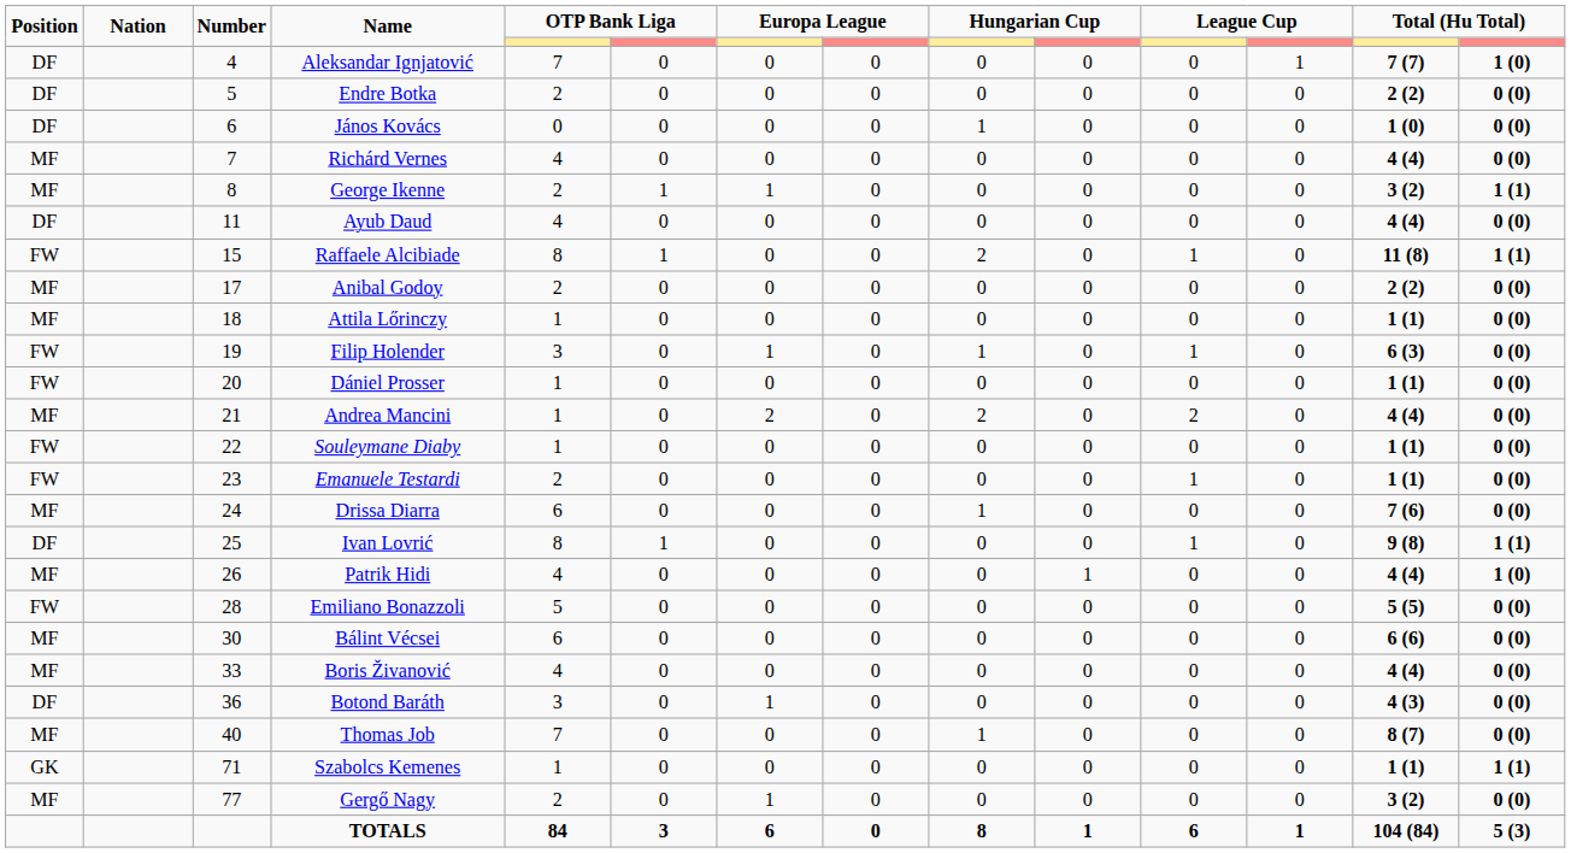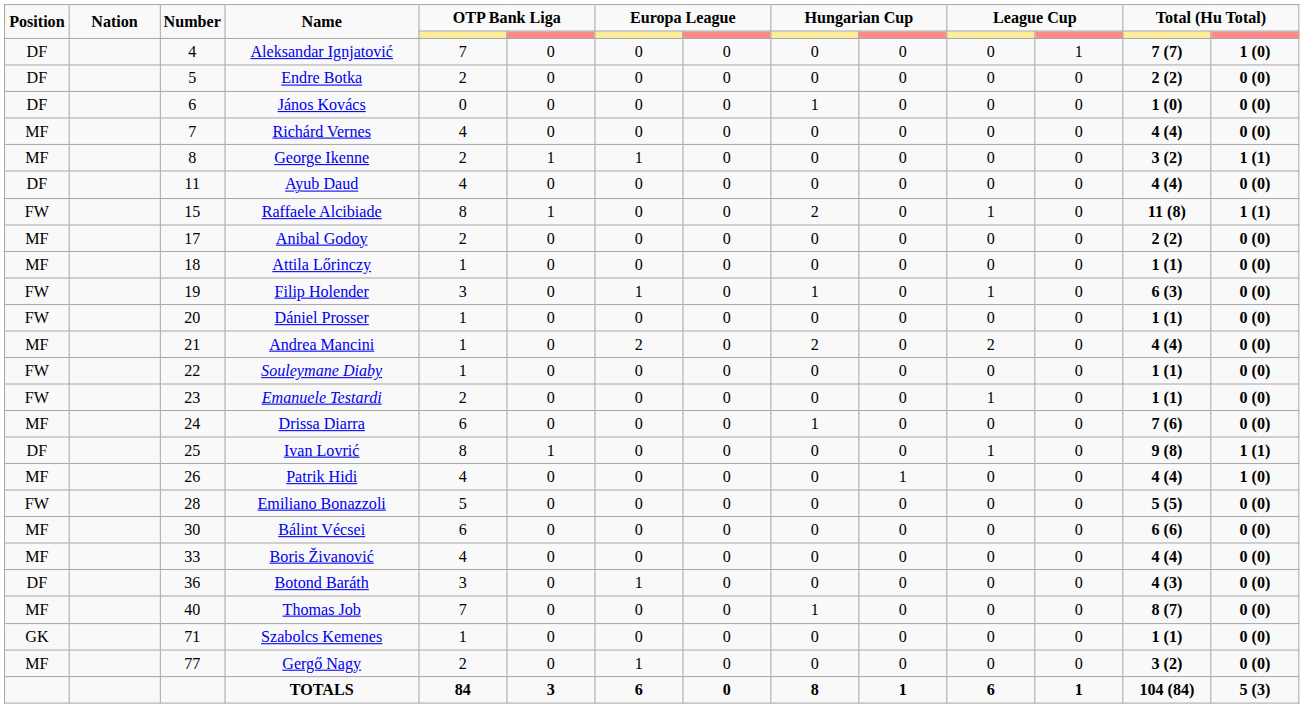 <table class="wikitable" style="font-size: 95%; text-align: center;">
 <tr style="text-align:center;">
 <td rowspan="2"  style="width:5%; "><strong>Position</strong></td>
 <td rowspan="2"  style="width:7%; "><strong>Nation</strong></td>
 <td rowspan="2"  style="width:5%; "><strong>Number</strong></td>
 <td rowspan="2"  style="width:15%; "><strong>Name</strong></td>
 <td colspan="2"><strong>OTP Bank Liga</strong></td>
 <td colspan="2"><strong>Europa League</strong></td>
 <td colspan="2"><strong>Hungarian Cup</strong></td>
 <td colspan="2"><strong>League Cup</strong></td>
 <td colspan="2"><strong>Total (Hu Total)</strong></td>
 </tr>
 <tr>
 <th style="width:60px; background:#fe9;"></th>
 <th style="width:60px; background:#ff8888;"></th>
 <th style="width:60px; background:#fe9;"></th>
 <th style="width:60px; background:#ff8888;"></th>
 <th style="width:60px; background:#fe9;"></th>
 <th style="width:60px; background:#ff8888;"></th>
 <th style="width:60px; background:#fe9;"></th>
 <th style="width:60px; background:#ff8888;"></th>
 <th style="width:60px; background:#fe9;"></th>
 <th style="width:60px; background:#ff8888;"></th>
 </tr>
 <tr>
 <td>DF</td>
 <td></td>
 <td>4</td>
 <td><a href='#'>Aleksandar Ignjatović</a></td>
 <td>7</td>
 <td>0</td>
 <td>0</td>
 <td>0</td>
 <td>0</td>
 <td>0</td>
 <td>0</td>
 <td>1</td>
 <td><strong>7 (7)</strong></td>
 <td><strong>1 (0)</strong></td>
 </tr>
 <tr>
 <td>DF</td>
 <td></td>
 <td>5</td>
 <td><a href='#'>Endre Botka</a></td>
 <td>2</td>
 <td>0</td>
 <td>0</td>
 <td>0</td>
 <td>0</td>
 <td>0</td>
 <td>0</td>
 <td>0</td>
 <td><strong>2 (2)</strong></td>
 <td><strong>0 (0)</strong></td>
 </tr>
 <tr>
 <td>DF</td>
 <td></td>
 <td>6</td>
 <td><a href='#'>János Kovács</a></td>
 <td>0</td>
 <td>0</td>
 <td>0</td>
 <td>0</td>
 <td>1</td>
 <td>0</td>
 <td>0</td>
 <td>0</td>
 <td><strong>1 (0)</strong></td>
 <td><strong>0 (0)</strong></td>
 </tr>
 <tr>
 <td>MF</td>
 <td></td>
 <td>7</td>
 <td><a href='#'>Richárd Vernes</a></td>
 <td>4</td>
 <td>0</td>
 <td>0</td>
 <td>0</td>
 <td>0</td>
 <td>0</td>
 <td>0</td>
 <td>0</td>
 <td><strong>4 (4)</strong></td>
 <td><strong>0 (0)</strong></td>
 </tr>
 <tr>
 <td>MF</td>
 <td></td>
 <td>8</td>
 <td><a href='#'>George Ikenne</a></td>
 <td>2</td>
 <td>1</td>
 <td>1</td>
 <td>0</td>
 <td>0</td>
 <td>0</td>
 <td>0</td>
 <td>0</td>
 <td><strong>3 (2)</strong></td>
 <td><strong>1 (1)</strong></td>
 </tr>
 <tr>
 <td>DF</td>
 <td></td>
 <td>11</td>
 <td><a href='#'>Ayub Daud</a></td>
 <td>4</td>
 <td>0</td>
 <td>0</td>
 <td>0</td>
 <td>0</td>
 <td>0</td>
 <td>0</td>
 <td>0</td>
 <td><strong>4 (4)</strong></td>
 <td><strong>0 (0)</strong></td>
 </tr>
 <tr>
 <td>FW</td>
 <td></td>
 <td>15</td>
 <td><a href='#'>Raffaele Alcibiade</a></td>
 <td>8</td>
 <td>1</td>
 <td>0</td>
 <td>0</td>
 <td>2</td>
 <td>0</td>
 <td>1</td>
 <td>0</td>
 <td><strong>11 (8)</strong></td>
 <td><strong>1 (1)</strong></td>
 </tr>
 <tr>
 <td>MF</td>
 <td></td>
 <td>17</td>
 <td><a href='#'>Anibal Godoy</a></td>
 <td>2</td>
 <td>0</td>
 <td>0</td>
 <td>0</td>
 <td>0</td>
 <td>0</td>
 <td>0</td>
 <td>0</td>
 <td><strong>2 (2)</strong></td>
 <td><strong>0 (0)</strong></td>
 </tr>
 <tr>
 <td>MF</td>
 <td></td>
 <td>18</td>
 <td><a href='#'>Attila Lőrinczy</a></td>
 <td>1</td>
 <td>0</td>
 <td>0</td>
 <td>0</td>
 <td>0</td>
 <td>0</td>
 <td>0</td>
 <td>0</td>
 <td><strong>1 (1)</strong></td>
 <td><strong>0 (0)</strong></td>
 </tr>
 <tr>
 <td>FW</td>
 <td></td>
 <td>19</td>
 <td><a href='#'>Filip Holender</a></td>
 <td>3</td>
 <td>0</td>
 <td>1</td>
 <td>0</td>
 <td>1</td>
 <td>0</td>
 <td>1</td>
 <td>0</td>
 <td><strong>6 (3)</strong></td>
 <td><strong>0 (0)</strong></td>
 </tr>
 <tr>
 <td>FW</td>
 <td></td>
 <td>20</td>
 <td><a href='#'>Dániel Prosser</a></td>
 <td>1</td>
 <td>0</td>
 <td>0</td>
 <td>0</td>
 <td>0</td>
 <td>0</td>
 <td>0</td>
 <td>0</td>
 <td><strong>1 (1)</strong></td>
 <td><strong>0 (0)</strong></td>
 </tr>
 <tr>
 <td>MF</td>
 <td></td>
 <td>21</td>
 <td><a href='#'>Andrea Mancini</a></td>
 <td>1</td>
 <td>0</td>
 <td>2</td>
 <td>0</td>
 <td>2</td>
 <td>0</td>
 <td>2</td>
 <td>0</td>
 <td><strong>4 (4)</strong></td>
 <td><strong>0 (0)</strong></td>
 </tr>
 <tr>
 <td>FW</td>
 <td></td>
 <td>22</td>
 <td><em><a href='#'>Souleymane Diaby</a></em></td>
 <td>1</td>
 <td>0</td>
 <td>0</td>
 <td>0</td>
 <td>0</td>
 <td>0</td>
 <td>0</td>
 <td>0</td>
 <td><strong>1 (1)</strong></td>
 <td><strong>0 (0)</strong></td>
 </tr>
 <tr>
 <td>FW</td>
 <td></td>
 <td>23</td>
 <td><em><a href='#'>Emanuele Testardi</a></em></td>
 <td>2</td>
 <td>0</td>
 <td>0</td>
 <td>0</td>
 <td>0</td>
 <td>0</td>
 <td>1</td>
 <td>0</td>
 <td><strong>1 (1)</strong></td>
 <td><strong>0 (0)</strong></td>
 </tr>
 <tr>
 <td>MF</td>
 <td></td>
 <td>24</td>
 <td><a href='#'>Drissa Diarra</a></td>
 <td>6</td>
 <td>0</td>
 <td>0</td>
 <td>0</td>
 <td>1</td>
 <td>0</td>
 <td>0</td>
 <td>0</td>
 <td><strong>7 (6)</strong></td>
 <td><strong>0 (0)</strong></td>
 </tr>
 <tr>
 <td>DF</td>
 <td></td>
 <td>25</td>
 <td><a href='#'>Ivan Lovrić</a></td>
 <td>8</td>
 <td>1</td>
 <td>0</td>
 <td>0</td>
 <td>0</td>
 <td>0</td>
 <td>1</td>
 <td>0</td>
 <td><strong>9 (8)</strong></td>
 <td><strong>1 (1)</strong></td>
 </tr>
 <tr>
 <td>MF</td>
 <td></td>
 <td>26</td>
 <td><a href='#'>Patrik Hidi</a></td>
 <td>4</td>
 <td>0</td>
 <td>0</td>
 <td>0</td>
 <td>0</td>
 <td>1</td>
 <td>0</td>
 <td>0</td>
 <td><strong>4 (4)</strong></td>
 <td><strong>1 (0)</strong></td>
 </tr>
 <tr>
 <td>FW</td>
 <td></td>
 <td>28</td>
 <td><a href='#'>Emiliano Bonazzoli</a></td>
 <td>5</td>
 <td>0</td>
 <td>0</td>
 <td>0</td>
 <td>0</td>
 <td>0</td>
 <td>0</td>
 <td>0</td>
 <td><strong>5 (5)</strong></td>
 <td><strong>0 (0)</strong></td>
 </tr>
 <tr>
 <td>MF</td>
 <td></td>
 <td>30</td>
 <td><a href='#'>Bálint Vécsei</a></td>
 <td>6</td>
 <td>0</td>
 <td>0</td>
 <td>0</td>
 <td>0</td>
 <td>0</td>
 <td>0</td>
 <td>0</td>
 <td><strong>6 (6)</strong></td>
 <td><strong>0 (0)</strong></td>
 </tr>
 <tr>
 <td>MF</td>
 <td></td>
 <td>33</td>
 <td><a href='#'>Boris Živanović</a></td>
 <td>4</td>
 <td>0</td>
 <td>0</td>
 <td>0</td>
 <td>0</td>
 <td>0</td>
 <td>0</td>
 <td>0</td>
 <td><strong>4 (4)</strong></td>
 <td><strong>0 (0)</strong></td>
 </tr>
 <tr>
 <td>DF</td>
 <td></td>
 <td>36</td>
 <td><a href='#'>Botond Baráth</a></td>
 <td>3</td>
 <td>0</td>
 <td>1</td>
 <td>0</td>
 <td>0</td>
 <td>0</td>
 <td>0</td>
 <td>0</td>
 <td><strong>4 (3)</strong></td>
 <td><strong>0 (0)</strong></td>
 </tr>
 <tr>
 <td>MF</td>
 <td></td>
 <td>40</td>
 <td><a href='#'>Thomas Job</a></td>
 <td>7</td>
 <td>0</td>
 <td>0</td>
 <td>0</td>
 <td>1</td>
 <td>0</td>
 <td>0</td>
 <td>0</td>
 <td><strong>8 (7)</strong></td>
 <td><strong>0 (0)</strong></td>
 </tr>
 <tr>
 <td>GK</td>
 <td></td>
 <td>71</td>
 <td><a href='#'>Szabolcs Kemenes</a></td>
 <td>1</td>
 <td>0</td>
 <td>0</td>
 <td>0</td>
 <td>0</td>
 <td>0</td>
 <td>0</td>
 <td>0</td>
 <td><strong>1 (1)</strong></td>
-<td><strong>1 (1)</strong></td>
+<td><strong>0 (0)</strong></td>
 </tr>
 <tr>
 <td>MF</td>
 <td></td>
 <td>77</td>
 <td><a href='#'>Gergő Nagy</a></td>
 <td>2</td>
 <td>0</td>
 <td>1</td>
 <td>0</td>
 <td>0</td>
 <td>0</td>
 <td>0</td>
 <td>0</td>
 <td><strong>3 (2)</strong></td>
 <td><strong>0 (0)</strong></td>
 </tr>
 <tr>
 <td></td>
 <td></td>
 <td></td>
 <td><strong>TOTALS</strong></td>
 <td><strong>84</strong></td>
 <td><strong>3</strong></td>
 <td><strong>6</strong></td>
 <td><strong>0</strong></td>
 <td><strong>8</strong></td>
 <td><strong>1</strong></td>
 <td><strong>6</strong></td>
 <td><strong>1</strong></td>
 <td><strong>104 (84)</strong></td>
 <td><strong>5 (3)</strong></td>
 </tr>
 </table>
